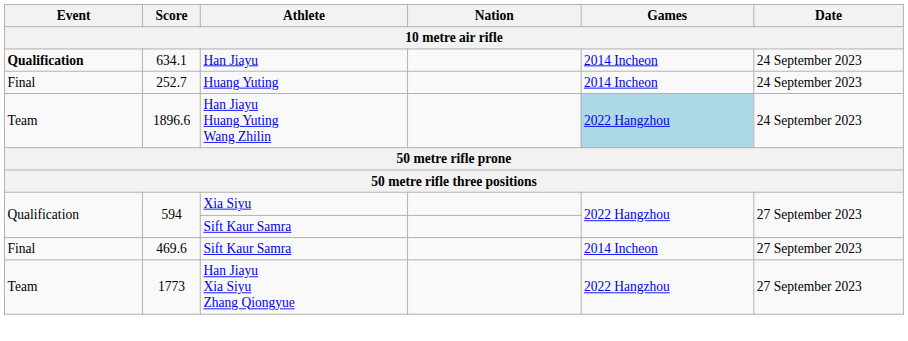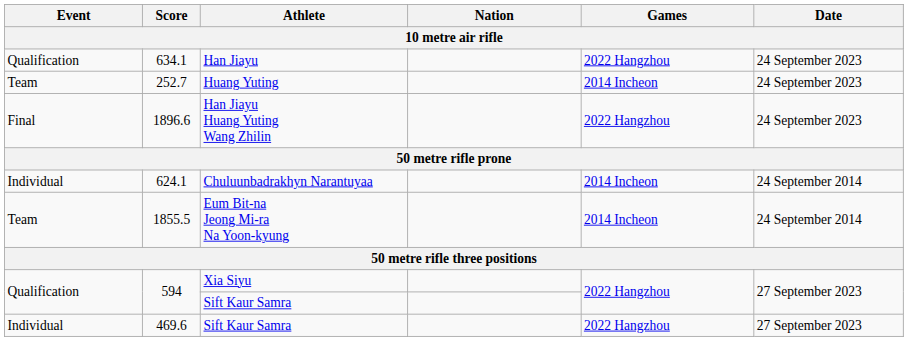 <table class="wikitable" style="font-size:95%; width: 80%;">
 <tr>
 <th width=12%>Event</th>
 <th width=5%>Score</th>
 <th width=18%>Athlete</th>
 <th width=15%>Nation</th>
 <th width=15%>Games</th>
 <th width=13%>Date</th>
 </tr>
 <tr>
 <th colspan="6">10 metre air rifle</th>
 </tr>
 <tr>
-<td><strong>Qualification</strong></td>
+<td>Qualification</td>
 <td align="center">634.1</td>
 <td><a href='#'>Han Jiayu</a></td>
 <td></td>
-<td><a href='#'>2014 Incheon</a></td>
+<td><a href='#'>2022 Hangzhou</a></td>
 <td>24 September 2023</td>
 </tr>
 <tr>
-<td>Final</td>
+<td>Team</td>
 <td align="center">252.7</td>
 <td><a href='#'>Huang Yuting</a></td>
 <td></td>
 <td><a href='#'>2014 Incheon</a></td>
 <td>24 September 2023</td>
 </tr>
 <tr>
-<td>Team</td>
+<td>Final</td>
 <td align="center">1896.6</td>
 <td><a href='#'>Han Jiayu</a><br><a href='#'>Huang Yuting</a><br><a href='#'>Wang Zhilin</a></td>
 <td></td>
-<td style="background: lightblue;"><a href='#'>2022 Hangzhou</a></td>
+<td><a href='#'>2022 Hangzhou</a></td>
 <td>24 September 2023</td>
 </tr>
 <tr>
 <th colspan="6">50 metre rifle prone</th>
+</tr>
+<tr>
+<td>Individual</td>
+<td align="center">624.1</td>
+<td><a href='#'>Chuluunbadrakhyn Narantuyaa</a></td>
+<td></td>
+<td><a href='#'>2014 Incheon</a></td>
+<td>24 September 2014</td>
+</tr>
+<tr>
+<td>Team</td>
+<td align="center">1855.5</td>
+<td><a href='#'>Eum Bit-na</a><br><a href='#'>Jeong Mi-ra</a><br><a href='#'>Na Yoon-kyung</a></td>
+<td></td>
+<td><a href='#'>2014 Incheon</a></td>
+<td>24 September 2014</td>
 </tr>
 <tr>
 <th colspan="6">50 metre rifle three positions</th>
 </tr>
 <tr>
 <td rowspan=2>Qualification</td>
 <td rowspan=2 align="center">594</td>
 <td><a href='#'>Xia Siyu</a></td>
 <td></td>
 <td rowspan=2><a href='#'>2022 Hangzhou</a></td>
 <td rowspan=2>27 September 2023</td>
 </tr>
 <tr>
 <td><a href='#'>Sift Kaur Samra</a></td>
 <td></td>
 </tr>
 <tr>
-<td>Final</td>
+<td>Individual</td>
 <td align="center">469.6</td>
 <td><a href='#'>Sift Kaur Samra</a></td>
-<td></td>
-<td><a href='#'>2014 Incheon</a></td>
-<td>27 September 2023</td>
-</tr>
-<tr>
-<td>Team</td>
-<td align="center">1773</td>
-<td><a href='#'>Han Jiayu</a><br><a href='#'>Xia Siyu</a><br><a href='#'>Zhang Qiongyue</a></td>
 <td></td>
 <td><a href='#'>2022 Hangzhou</a></td>
 <td>27 September 2023</td>
 </tr>
 </table>
